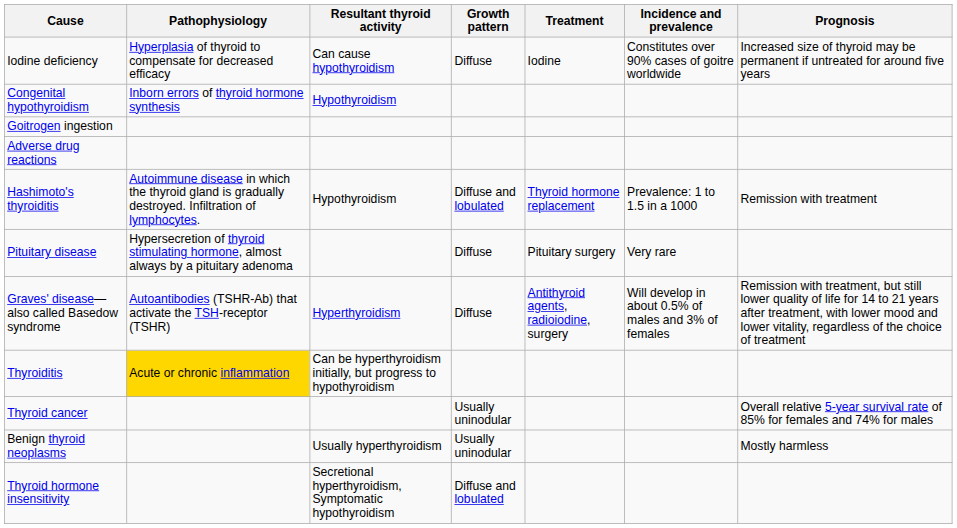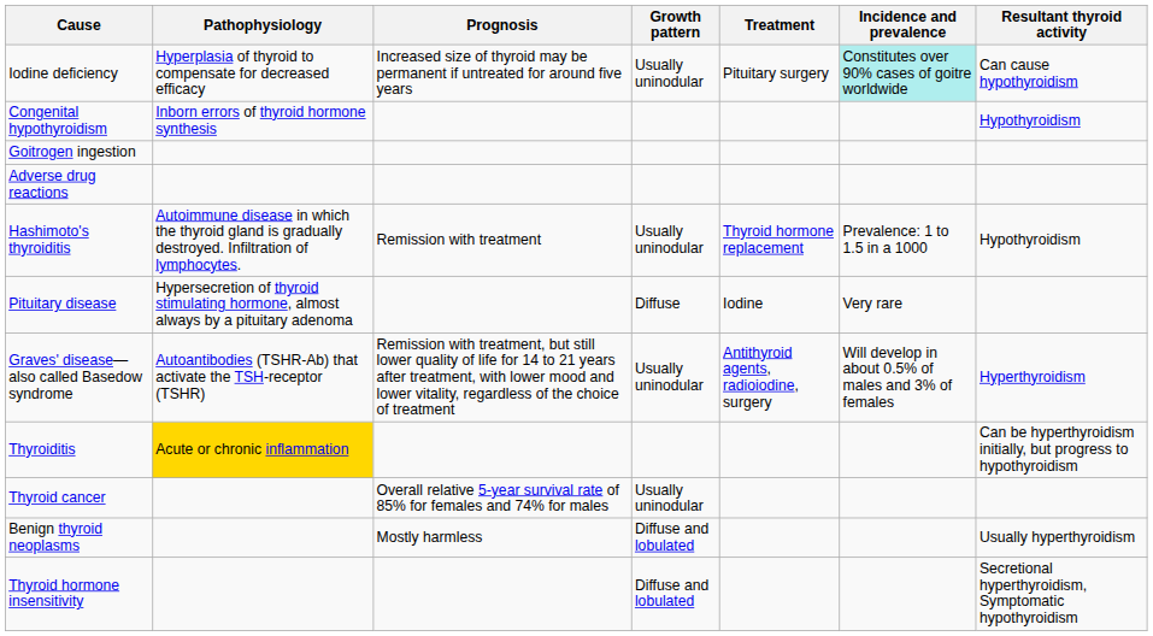 <table class="wikitable sortable">
 <tr>
 <th>Cause</th>
 <th>Pathophysiology</th>
-<th>Resultant thyroid activity</th>
+<th>Prognosis</th>
 <th>Growth pattern</th>
 <th>Treatment</th>
 <th>Incidence and prevalence</th>
-<th>Prognosis</th>
+<th>Resultant thyroid activity</th>
 </tr>
 <tr>
 <td>Iodine deficiency</td>
 <td><a href='#'>Hyperplasia</a> of thyroid to compensate for decreased efficacy</td>
+<td>Increased size of thyroid may be permanent if untreated for around five years</td>
+<td>Usually uninodular</td>
+<td>Pituitary surgery</td>
+<td style="background: paleturquoise;">Constitutes over 90% cases of goitre worldwide</td>
 <td>Can cause <a href='#'>hypothyroidism</a></td>
-<td>Diffuse</td>
-<td>Iodine</td>
-<td>Constitutes over 90% cases of goitre worldwide</td>
-<td>Increased size of thyroid may be permanent if untreated for around five years</td>
 </tr>
 <tr>
 <td><a href='#'>Congenital hypothyroidism</a></td>
 <td><a href='#'>Inborn errors</a> of <a href='#'>thyroid hormone synthesis</a></td>
-<td><a href='#'>Hypothyroidism</a></td>
 <td></td>
 <td></td>
 <td></td>
 <td></td>
+<td><a href='#'>Hypothyroidism</a></td>
 </tr>
 <tr>
 <td><a href='#'>Goitrogen</a> ingestion</td>
 <td></td>
 <td></td>
 <td></td>
 <td></td>
 <td></td>
 <td></td>
 </tr>
 <tr>
 <td><a href='#'>Adverse drug reactions</a></td>
 <td></td>
 <td></td>
 <td></td>
 <td></td>
 <td></td>
 <td></td>
 </tr>
 <tr>
 <td><a href='#'>Hashimoto's thyroiditis</a></td>
 <td><a href='#'>Autoimmune disease</a> in which the thyroid gland is gradually destroyed. Infiltration of <a href='#'>lymphocytes</a>.</td>
-<td>Hypothyroidism</td>
-<td>Diffuse and <a href='#'>lobulated</a></td>
+<td>Remission with treatment</td>
+<td>Usually uninodular</td>
 <td><a href='#'>Thyroid hormone replacement</a></td>
 <td>Prevalence: 1 to 1.5 in a 1000</td>
-<td>Remission with treatment</td>
+<td>Hypothyroidism</td>
 </tr>
 <tr>
 <td><a href='#'>Pituitary disease</a></td>
 <td>Hypersecretion of <a href='#'>thyroid stimulating hormone</a>, almost always by a pituitary adenoma</td>
 <td></td>
 <td>Diffuse</td>
-<td>Pituitary surgery</td>
+<td>Iodine</td>
 <td>Very rare</td>
 <td></td>
 </tr>
 <tr>
 <td><a href='#'>Graves' disease</a>—also called Basedow syndrome</td>
 <td><a href='#'>Autoantibodies</a> (TSHR-Ab) that activate the <a href='#'>TSH</a>-receptor (TSHR)</td>
-<td><a href='#'>Hyperthyroidism</a></td>
-<td>Diffuse</td>
+<td>Remission with treatment, but still lower quality of life for 14 to 21 years after treatment, with lower mood and lower vitality, regardless of the choice of treatment</td>
+<td>Usually uninodular</td>
 <td><a href='#'>Antithyroid agents</a>, <a href='#'>radioiodine</a>, surgery</td>
 <td>Will develop in about 0.5% of males and 3% of females</td>
-<td>Remission with treatment, but still lower quality of life for 14 to 21 years after treatment, with lower mood and lower vitality, regardless of the choice of treatment</td>
+<td><a href='#'>Hyperthyroidism</a></td>
 </tr>
 <tr>
 <td><a href='#'>Thyroiditis</a></td>
 <td style="background: gold;">Acute or chronic <a href='#'>inflammation</a></td>
+<td></td>
+<td></td>
+<td></td>
+<td></td>
 <td>Can be hyperthyroidism initially, but progress to hypothyroidism</td>
+</tr>
+<tr>
+<td><a href='#'>Thyroid cancer</a></td>
 <td></td>
+<td>Overall relative <a href='#'>5-year survival rate</a> of 85% for females and 74% for males</td>
+<td>Usually uninodular</td>
 <td></td>
 <td></td>
 <td></td>
 </tr>
 <tr>
-<td><a href='#'>Thyroid cancer</a></td>
+<td>Benign <a href='#'>thyroid neoplasms</a></td>
+<td></td>
+<td>Mostly harmless</td>
+<td>Diffuse and <a href='#'>lobulated</a></td>
 <td></td>
 <td></td>
-<td>Usually uninodular</td>
-<td></td>
-<td></td>
-<td>Overall relative <a href='#'>5-year survival rate</a> of 85% for females and 74% for males</td>
-</tr>
-<tr>
-<td>Benign <a href='#'>thyroid neoplasms</a></td>
-<td></td>
 <td>Usually hyperthyroidism</td>
-<td>Usually uninodular</td>
-<td></td>
-<td></td>
-<td>Mostly harmless</td>
 </tr>
 <tr>
 <td><a href='#'>Thyroid hormone insensitivity</a></td>
 <td></td>
-<td>Secretional hyperthyroidism, <br> Symptomatic hypothyroidism</td>
+<td></td>
 <td>Diffuse and <a href='#'>lobulated</a></td>
 <td></td>
 <td></td>
-<td></td>
+<td>Secretional hyperthyroidism, <br> Symptomatic hypothyroidism</td>
 </tr>
 </table>
